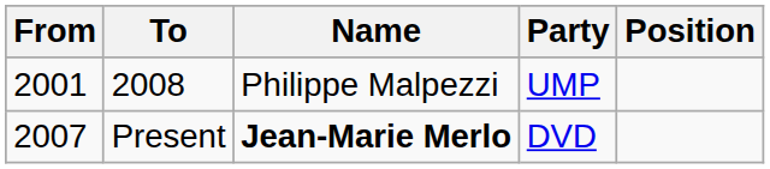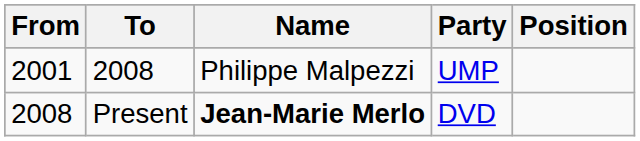 <table class="wikitable">
 <tr>
 <th>From</th>
 <th>To</th>
 <th>Name</th>
 <th>Party</th>
 <th>Position</th>
 </tr>
 <tr>
 <td>2001</td>
 <td>2008</td>
 <td>Philippe Malpezzi</td>
 <td><a href='#'>UMP</a></td>
 <td></td>
 </tr>
 <tr>
-<td>2007</td>
+<td>2008</td>
 <td>Present</td>
 <td><strong>Jean-Marie Merlo</strong></td>
 <td><a href='#'>DVD</a></td>
 <td></td>
 </tr>
 </table>
